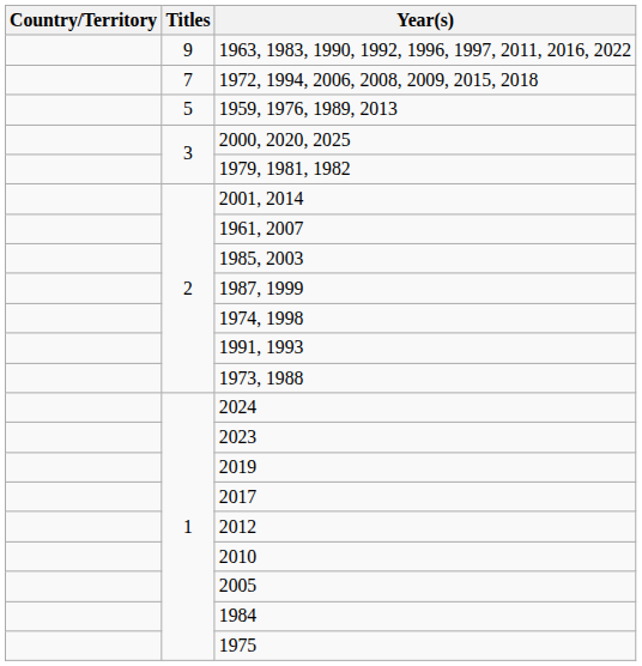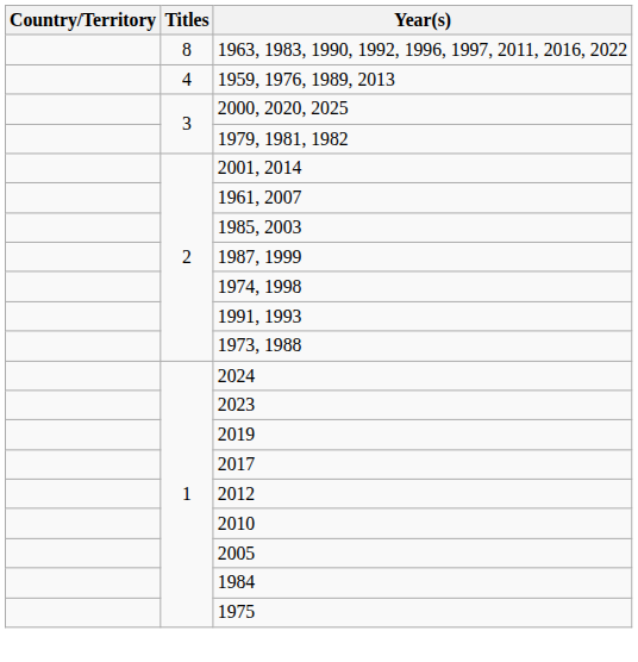 <table class="wikitable">
 <tr>
 <th>Country/Territory</th>
 <th>Titles</th>
 <th>Year(s)</th>
 </tr>
 <tr>
 <td></td>
-<td style="text-align:center;">9</td>
+<td style="text-align:center;">8</td>
 <td>1963, 1983, 1990, 1992, 1996, 1997, 2011, 2016, 2022</td>
 </tr>
 <tr>
 <td></td>
-<td style="text-align:center;">7</td>
-<td>1972, 1994, 2006, 2008, 2009, 2015, 2018</td>
-</tr>
-<tr>
-<td></td>
-<td style="text-align:center;">5</td>
+<td style="text-align:center;">4</td>
 <td>1959, 1976, 1989, 2013</td>
 </tr>
 <tr>
 <td></td>
 <td rowspan="2" style="text-align:center;">3</td>
 <td>2000, 2020, 2025</td>
 </tr>
 <tr>
 <td></td>
 <td>1979, 1981, 1982</td>
 </tr>
 <tr>
 <td></td>
 <td rowspan="7" style="text-align:center;">2</td>
 <td>2001, 2014</td>
 </tr>
 <tr>
 <td></td>
 <td>1961, 2007</td>
 </tr>
 <tr>
 <td></td>
 <td>1985, 2003</td>
 </tr>
 <tr>
 <td></td>
 <td>1987, 1999</td>
 </tr>
 <tr>
 <td></td>
 <td>1974, 1998</td>
 </tr>
 <tr>
 <td></td>
 <td>1991, 1993</td>
 </tr>
 <tr>
 <td></td>
 <td>1973, 1988</td>
 </tr>
 <tr>
 <td></td>
 <td rowspan="9" style="text-align:center;">1</td>
 <td>2024</td>
 </tr>
 <tr>
 <td></td>
 <td>2023</td>
 </tr>
 <tr>
 <td></td>
 <td>2019</td>
 </tr>
 <tr>
 <td></td>
 <td>2017</td>
 </tr>
 <tr>
 <td></td>
 <td>2012</td>
 </tr>
 <tr>
 <td></td>
 <td>2010</td>
 </tr>
 <tr>
 <td></td>
 <td>2005</td>
 </tr>
 <tr>
 <td></td>
 <td>1984</td>
 </tr>
 <tr>
 <td></td>
 <td>1975</td>
 </tr>
 </table>
